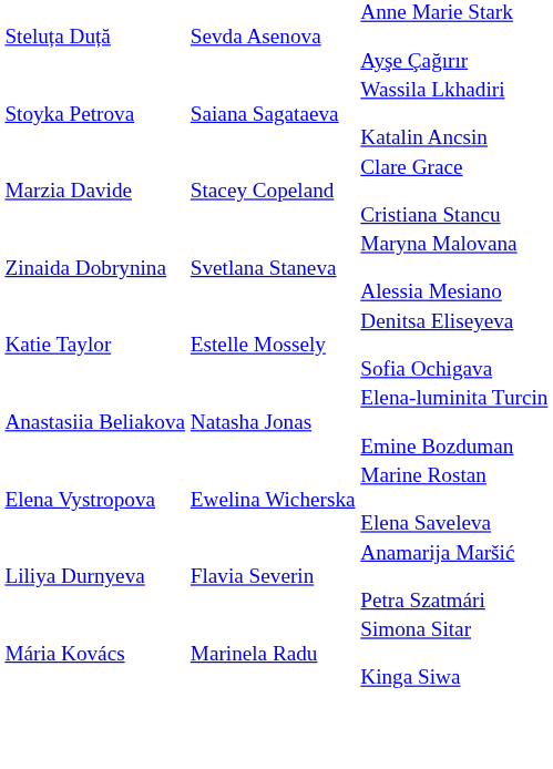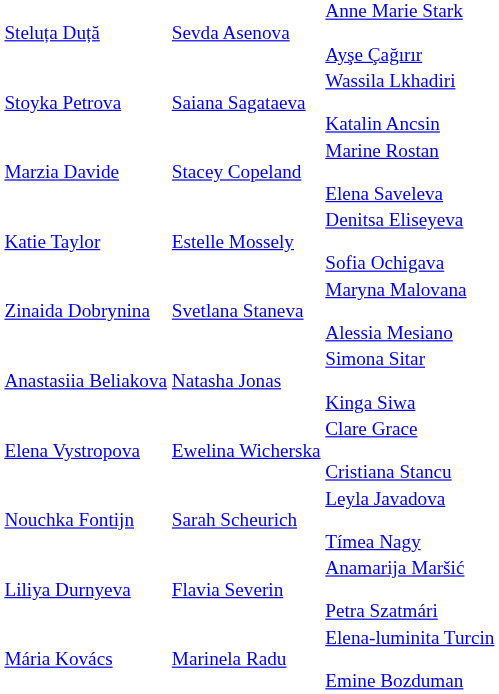 <table>
 <tr>
 <td align="center"><strong></strong></td>
 <td> <a href='#'>Steluța Duță</a></td>
 <td> <a href='#'>Sevda Asenova</a></td>
 <td> <a href='#'>Anne Marie Stark</a><br><br> <a href='#'>Ayşe Çağırır</a></td>
 </tr>
 <tr>
 <td align="center"><strong></strong></td>
 <td> <a href='#'>Stoyka Petrova</a></td>
 <td> <a href='#'>Saiana Sagataeva</a></td>
 <td> <a href='#'>Wassila Lkhadiri</a><br><br> <a href='#'>Katalin Ancsin</a></td>
 </tr>
 <tr>
 <td align="center"><strong></strong></td>
 <td> <a href='#'>Marzia Davide</a></td>
 <td> <a href='#'>Stacey Copeland</a></td>
-<td> <a href='#'>Clare Grace</a><br><br> <a href='#'>Cristiana Stancu</a></td>
+<td> <a href='#'>Marine Rostan</a><br><br> <a href='#'>Elena Saveleva</a></td>
+</tr>
+<tr>
+<td align="center"><strong></strong></td>
+<td> <a href='#'>Katie Taylor</a></td>
+<td> <a href='#'>Estelle Mossely</a></td>
+<td> <a href='#'>Denitsa Eliseyeva</a><br><br> <a href='#'>Sofia Ochigava</a></td>
 </tr>
 <tr>
 <td align="center"><strong></strong></td>
 <td> <a href='#'>Zinaida Dobrynina</a></td>
 <td> <a href='#'>Svetlana Staneva</a></td>
 <td> <a href='#'>Maryna Malovana</a><br><br> <a href='#'>Alessia Mesiano</a></td>
 </tr>
 <tr>
 <td align="center"><strong></strong></td>
-<td> <a href='#'>Katie Taylor</a></td>
-<td> <a href='#'>Estelle Mossely</a></td>
-<td> <a href='#'>Denitsa Eliseyeva</a><br><br> <a href='#'>Sofia Ochigava</a></td>
-</tr>
-<tr>
-<td align="center"><strong></strong></td>
 <td> <a href='#'>Anastasiia Beliakova</a></td>
 <td> <a href='#'>Natasha Jonas</a></td>
-<td> <a href='#'>Elena-luminita Turcin</a><br><br> <a href='#'>Emine Bozduman</a></td>
+<td> <a href='#'>Simona Sitar</a><br><br> <a href='#'>Kinga Siwa</a></td>
 </tr>
 <tr>
 <td align="center"><strong></strong></td>
 <td> <a href='#'>Elena Vystropova</a></td>
 <td> <a href='#'>Ewelina Wicherska</a></td>
-<td> <a href='#'>Marine Rostan</a><br><br> <a href='#'>Elena Saveleva</a></td>
+<td> <a href='#'>Clare Grace</a><br><br> <a href='#'>Cristiana Stancu</a></td>
+</tr>
+<tr>
+<td align="center"><strong></strong></td>
+<td> <a href='#'>Nouchka Fontijn</a></td>
+<td> <a href='#'>Sarah Scheurich</a></td>
+<td> <a href='#'>Leyla Javadova</a><br><br> <a href='#'>Tímea Nagy</a></td>
 </tr>
 <tr>
 <td align="center"><strong></strong></td>
 <td> <a href='#'>Liliya Durnyeva</a></td>
 <td> <a href='#'>Flavia Severin</a></td>
 <td> <a href='#'>Anamarija Maršić</a><br><br> <a href='#'>Petra Szatmári</a></td>
 </tr>
 <tr>
 <td align="center"><strong></strong></td>
 <td> <a href='#'>Mária Kovács</a></td>
 <td> <a href='#'>Marinela Radu</a></td>
-<td> <a href='#'>Simona Sitar</a><br><br> <a href='#'>Kinga Siwa</a></td>
+<td> <a href='#'>Elena-luminita Turcin</a><br><br> <a href='#'>Emine Bozduman</a></td>
 </tr>
 </table>
